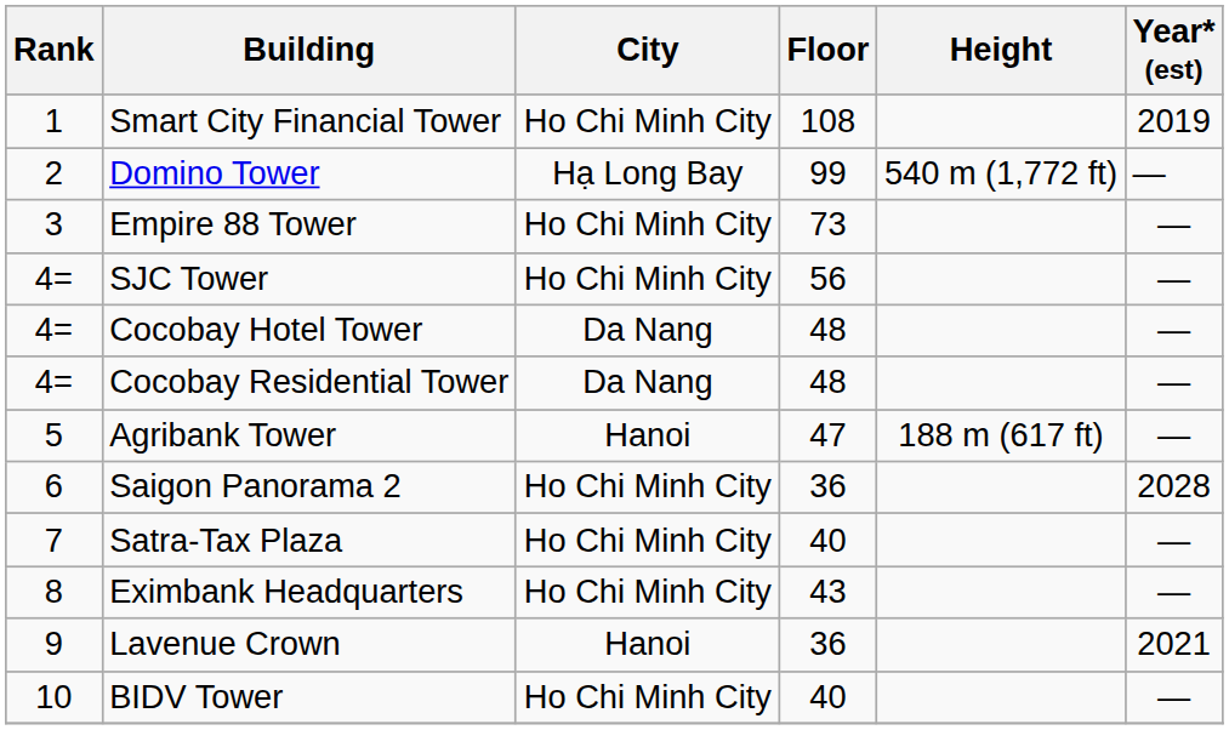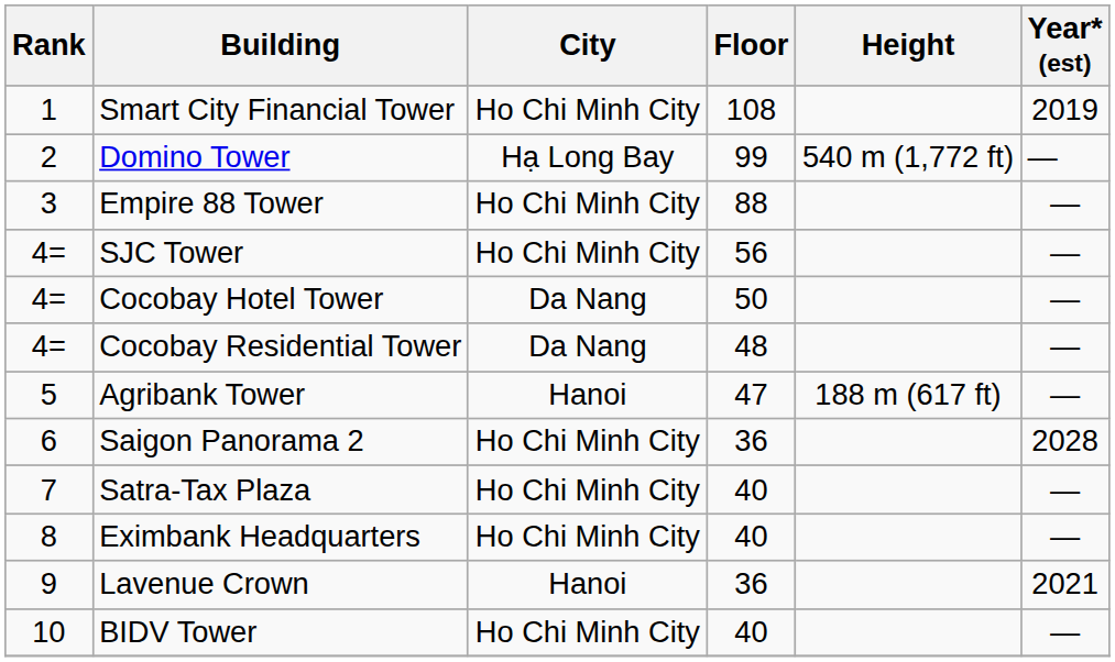 <table class="wikitable sortable" style="font-size: 100%; text-align:left" color:white>
 <tr>
 <th style="color:black;background-color:#ccccc;width:10px;">Rank</th>
 <th style="color:black;background-color:#ccccc;">Building</th>
 <th style="color:black;background-color:#ccccc;">City</th>
 <th style="color:black;background-color:#ccccc;">Floor</th>
 <th style="color:black;background-color:#ccccc;">Height</th>
 <th style="color:black;background-color:#ccccc;">Year*<br><small>(est)</small></th>
 </tr>
 <tr>
 <td align="center">1</td>
 <td>Smart City Financial Tower</td>
 <td align="center">Ho Chi Minh City</td>
 <td align="center">108</td>
 <td align="center"></td>
 <td align="center">2019</td>
 </tr>
 <tr>
 <td align="center">2</td>
 <td><a href='#'>Domino Tower</a></td>
 <td align="center">Hạ Long Bay</td>
 <td align="center">99</td>
 <td align="center">540 m (1,772 ft)</td>
 <td>—</td>
 </tr>
 <tr>
 <td align="center">3</td>
 <td>Empire 88 Tower</td>
 <td align="center">Ho Chi Minh City</td>
-<td align="center">73</td>
+<td align="center">88</td>
 <td align="center"></td>
 <td align="center">—</td>
 </tr>
 <tr>
 <td align="center">4=</td>
 <td>SJC Tower</td>
 <td align="center">Ho Chi Minh City</td>
 <td align="center">56</td>
 <td align="center"></td>
 <td align="center">—</td>
 </tr>
 <tr>
 <td align="center">4=</td>
 <td>Cocobay Hotel Tower</td>
 <td align="center">Da Nang</td>
-<td align="center">48</td>
+<td align="center">50</td>
 <td align="center"></td>
 <td align="center">—</td>
 </tr>
 <tr>
 <td align="center">4=</td>
 <td>Cocobay Residential Tower</td>
 <td align="center">Da Nang</td>
 <td align="center">48</td>
 <td align="center"></td>
 <td align="center">—</td>
 </tr>
 <tr>
 <td align="center">5</td>
 <td>Agribank Tower</td>
 <td align="center">Hanoi</td>
 <td align="center">47</td>
 <td align="center">188 m (617 ft)</td>
 <td align="center">—</td>
 </tr>
 <tr>
 <td align="center">6</td>
 <td>Saigon Panorama 2</td>
 <td align="center">Ho Chi Minh City</td>
 <td align="center">36</td>
 <td align="center"></td>
 <td align="center">2028</td>
 </tr>
 <tr>
 <td align="center">7</td>
 <td>Satra-Tax Plaza</td>
 <td align="center">Ho Chi Minh City</td>
 <td align="center">40</td>
 <td align="center"></td>
 <td align="center">—</td>
 </tr>
 <tr>
 <td align="center">8</td>
 <td>Eximbank Headquarters</td>
 <td align="center">Ho Chi Minh City</td>
-<td align="center">43</td>
+<td align="center">40</td>
 <td align="center"></td>
 <td align="center">—</td>
 </tr>
 <tr>
 <td align="center">9</td>
 <td>Lavenue Crown</td>
 <td align="center">Hanoi</td>
 <td align="center">36</td>
 <td align="center"></td>
 <td align="center">2021</td>
 </tr>
 <tr>
 <td align="center">10</td>
 <td>BIDV Tower</td>
 <td align="center">Ho Chi Minh City</td>
 <td align="center">40</td>
 <td align="center"></td>
 <td align="center">—</td>
 </tr>
 <tr>
 </tr>
 </table>
